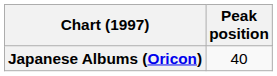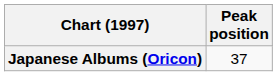 <table class="wikitable plainrowheaders" style="text-align:center;" border="1">
 <tr>
 <th scope="col">Chart (1997)</th>
 <th scope="col">Peak<br>position</th>
 </tr>
 <tr>
 <th scope="row">Japanese Albums (<a href='#'>Oricon</a>)</th>
-<td>40</td>
+<td>37</td>
 </tr>
 </table>
